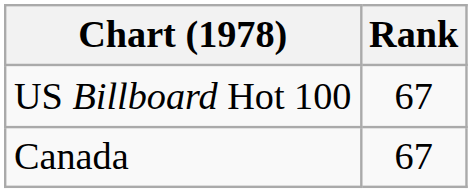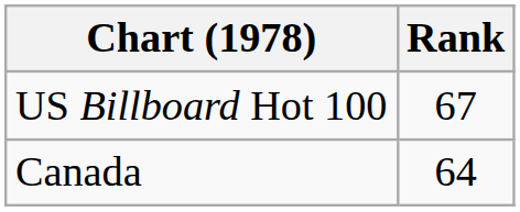 <table class="wikitable">
 <tr>
 <th align="left">Chart (1978)</th>
 <th style="text-align:center;">Rank</th>
 </tr>
 <tr>
 <td>US <em>Billboard</em> Hot 100</td>
 <td style="text-align:center;">67</td>
 </tr>
 <tr>
 <td>Canada</td>
-<td style="text-align:center;">67</td>
+<td style="text-align:center;">64</td>
 </tr>
 </table>
